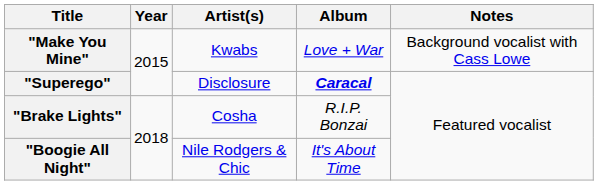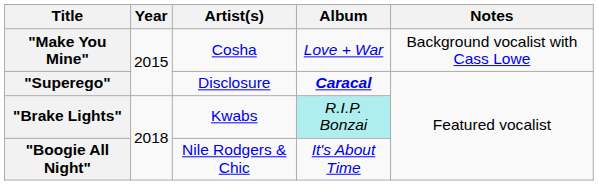 <table class="wikitable plainrowheaders" style="text-align:center;">
 <tr>
 <th scope="col">Title</th>
 <th scope="col">Year</th>
 <th scope="col">Artist(s)</th>
 <th scope="col">Album</th>
 <th scope="col">Notes</th>
 </tr>
 <tr>
 <th scope="row">"Make You Mine"</th>
 <td rowspan="2">2015</td>
-<td><a href='#'>Kwabs</a></td>
+<td><a href='#'>Cosha</a></td>
 <td><em><a href='#'>Love + War</a></em></td>
 <td>Background vocalist with <a href='#'>Cass Lowe</a></td>
 </tr>
 <tr>
 <th scope="row">"Superego"</th>
 <td><a href='#'>Disclosure</a></td>
 <td><strong><em><a href='#'>Caracal</a></em></strong></td>
 <td rowspan="3">Featured vocalist</td>
 </tr>
 <tr>
 <th scope="row">"Brake Lights"</th>
 <td rowspan="2">2018</td>
-<td><a href='#'>Cosha</a></td>
-<td><em>R.I.P. Bonzai</em></td>
+<td><a href='#'>Kwabs</a></td>
+<td style="background: paleturquoise;"><em>R.I.P. Bonzai</em></td>
 </tr>
 <tr>
 <th scope="row">"Boogie All Night"</th>
 <td><a href='#'>Nile Rodgers & Chic</a></td>
 <td><em><a href='#'>It's About Time</a></em></td>
 </tr>
 </table>
